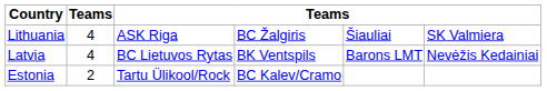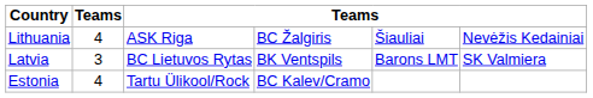 <table border="1" cellpadding="2" cellspacing="0" style="margin-left:0.5em;background: white; border: 1px #AAA solid;border-collapse: collapse;">
 <tr>
 <th rowspan=1>Country</th>
 <th rowspan=1>Teams</th>
 <th colspan=4>Teams</th>
 </tr>
 <tr>
 <td> <a href='#'>Lithuania</a></td>
 <td align=center>4</td>
 <td><a href='#'>ASK Riga</a></td>
 <td><a href='#'>BC Žalgiris</a></td>
 <td><a href='#'>Šiauliai</a></td>
+<td><a href='#'>Nevėžis Kedainiai</a></td>
+</tr>
+<tr style="background: white;">
+<td> <a href='#'>Latvia</a></td>
+<td align=center>3</td>
+<td><a href='#'>BC Lietuvos Rytas</a></td>
+<td><a href='#'>BK Ventspils</a></td>
+<td><a href='#'>Barons LMT</a></td>
 <td><a href='#'>SK Valmiera</a></td>
 </tr>
 <tr style="background: white;">
-<td> <a href='#'>Latvia</a></td>
+<td> <a href='#'>Estonia</a></td>
 <td align=center>4</td>
-<td><a href='#'>BC Lietuvos Rytas</a></td>
-<td><a href='#'>BK Ventspils</a></td>
-<td><a href='#'>Barons LMT</a></td>
-<td><a href='#'>Nevėžis Kedainiai</a></td>
-</tr>
-<tr style="background: white;">
-<td> <a href='#'>Estonia</a></td>
-<td align=center>2</td>
 <td><a href='#'>Tartu Ülikool/Rock</a></td>
 <td><a href='#'>BC Kalev/Cramo</a></td>
 <td></td>
 <td></td>
 </tr>
 </table>
